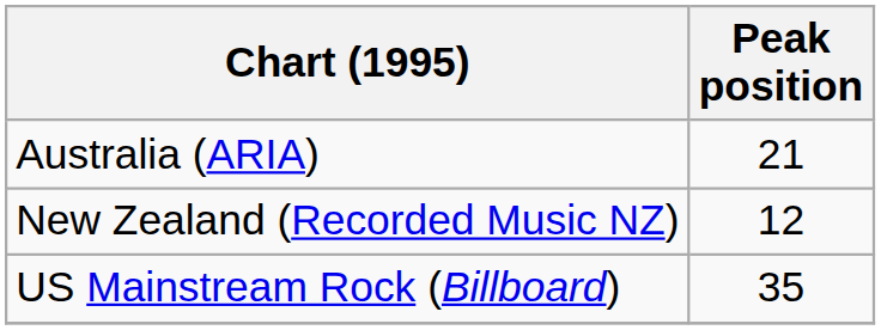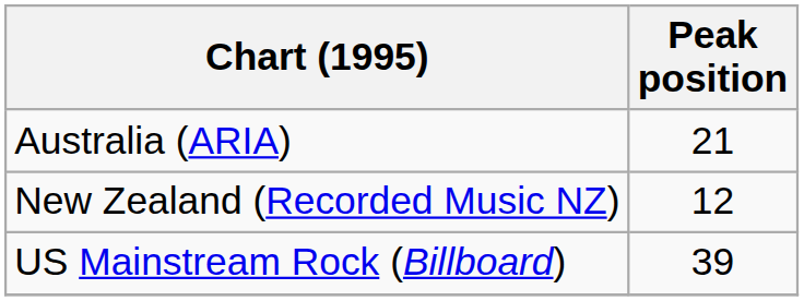 <table class="wikitable">
 <tr>
 <th>Chart (1995)</th>
 <th>Peak<br>position</th>
 </tr>
 <tr>
 <td>Australia (<a href='#'>ARIA</a>)</td>
 <td align="center">21</td>
 </tr>
 <tr>
 <td>New Zealand (<a href='#'>Recorded Music NZ</a>)</td>
 <td align="center">12</td>
 </tr>
 <tr>
 <td>US <a href='#'>Mainstream Rock</a> (<a href='#'><em>Billboard</em></a>)</td>
-<td align="center">35</td>
+<td align="center">39</td>
 </tr>
 <tr>
 </tr>
 </table>
